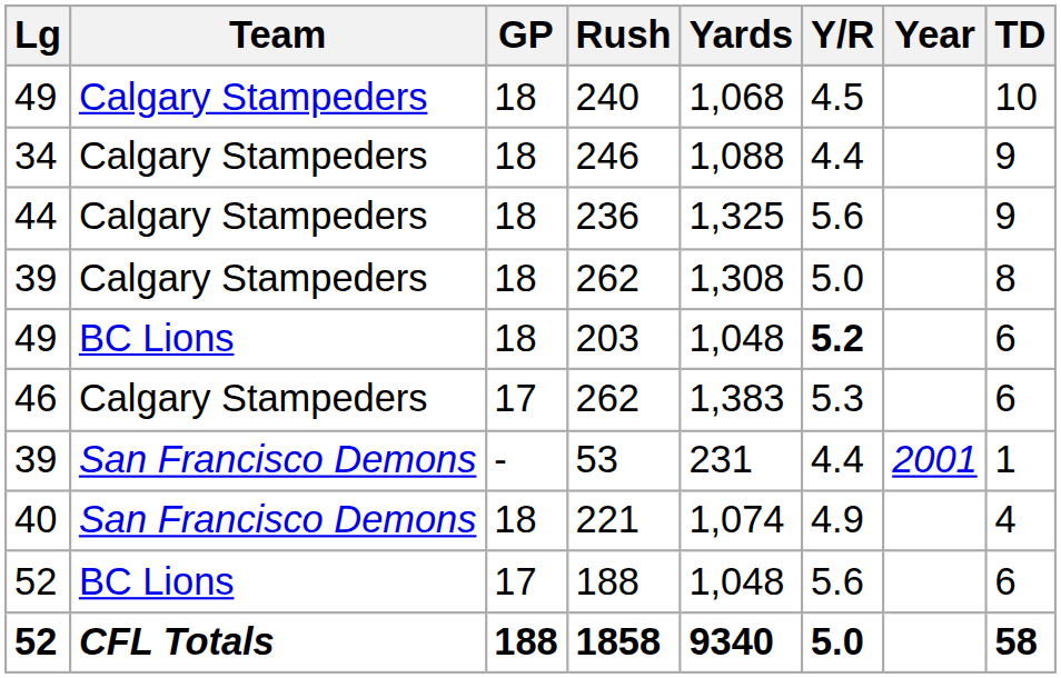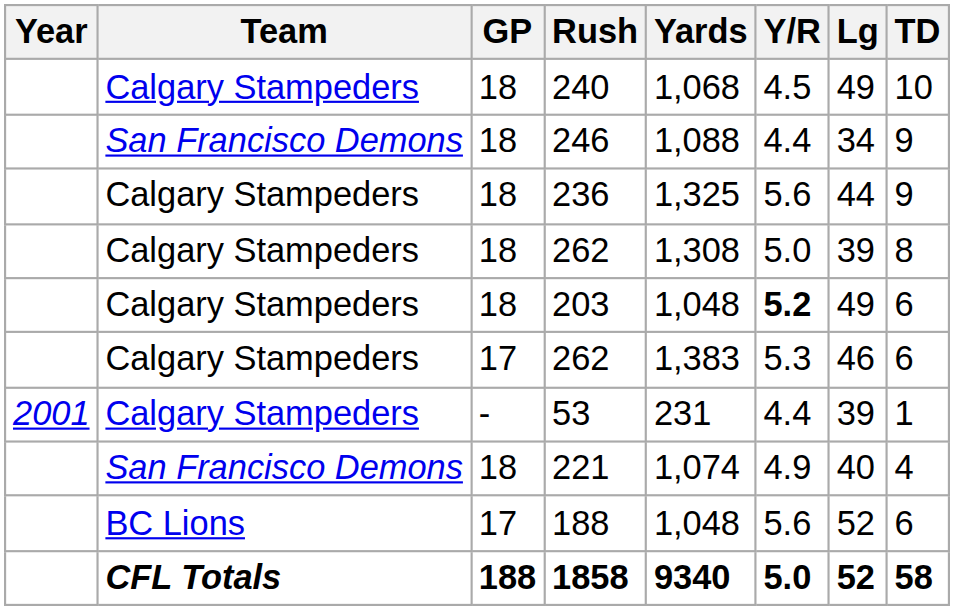 <table class="wikitable" border=0 style="background: #FFFFFF;">
 <tr>
-<th>Lg</th>
+<th>Year</th>
 <th>Team</th>
 <th>GP</th>
 <th>Rush</th>
 <th>Yards</th>
 <th>Y/R</th>
-<th>Year</th>
+<th>Lg</th>
 <th>TD</th>
 </tr>
 <tr>
-<td>49</td>
+<td></td>
 <td><a href='#'>Calgary Stampeders</a></td>
 <td>18</td>
 <td>240</td>
 <td>1,068</td>
 <td>4.5</td>
-<td></td>
+<td>49</td>
 <td>10</td>
 </tr>
 <tr>
-<td>34</td>
-<td>Calgary Stampeders</td>
+<td></td>
+<td><em><a href='#'>San Francisco Demons</a></em></td>
 <td>18</td>
 <td>246</td>
 <td>1,088</td>
 <td>4.4</td>
-<td></td>
+<td>34</td>
 <td>9</td>
 </tr>
 <tr>
-<td>44</td>
+<td></td>
 <td>Calgary Stampeders</td>
 <td>18</td>
 <td>236</td>
 <td>1,325</td>
 <td>5.6</td>
-<td></td>
+<td>44</td>
 <td>9</td>
 </tr>
 <tr>
-<td>39</td>
+<td></td>
 <td>Calgary Stampeders</td>
 <td>18</td>
 <td>262</td>
 <td>1,308</td>
 <td>5.0</td>
-<td></td>
+<td>39</td>
 <td>8</td>
 </tr>
 <tr>
-<td>49</td>
-<td><a href='#'>BC Lions</a></td>
+<td></td>
+<td>Calgary Stampeders</td>
 <td>18</td>
 <td>203</td>
 <td>1,048</td>
 <td><strong>5.2</strong></td>
-<td></td>
+<td>49</td>
 <td>6</td>
 </tr>
 <tr>
-<td>46</td>
+<td></td>
 <td>Calgary Stampeders</td>
 <td>17</td>
 <td>262</td>
 <td>1,383</td>
 <td>5.3</td>
-<td></td>
+<td>46</td>
 <td>6</td>
 </tr>
 <tr>
-<td>39</td>
-<td><em><a href='#'>San Francisco Demons</a></em></td>
+<td><em><a href='#'>2001</a></em></td>
+<td><a href='#'>Calgary Stampeders</a></td>
 <td>-</td>
 <td>53</td>
 <td>231</td>
 <td>4.4</td>
-<td><em><a href='#'>2001</a></em></td>
+<td>39</td>
 <td>1</td>
 </tr>
 <tr>
-<td>40</td>
+<td></td>
 <td><em><a href='#'>San Francisco Demons</a></em></td>
 <td>18</td>
 <td>221</td>
 <td>1,074</td>
 <td>4.9</td>
-<td></td>
+<td>40</td>
 <td>4</td>
 </tr>
 <tr>
-<td>52</td>
+<td></td>
 <td><a href='#'>BC Lions</a></td>
 <td>17</td>
 <td>188</td>
 <td>1,048</td>
 <td>5.6</td>
-<td></td>
+<td>52</td>
 <td>6</td>
 </tr>
 <tr>
-<td><strong>52</strong></td>
+<td></td>
 <td><strong><em>CFL Totals</em></strong></td>
 <td><strong>188</strong></td>
 <td><strong>1858</strong></td>
 <td><strong>9340</strong></td>
 <td><strong>5.0</strong></td>
-<td></td>
+<td><strong>52</strong></td>
 <td><strong>58</strong></td>
 </tr>
 </table>
